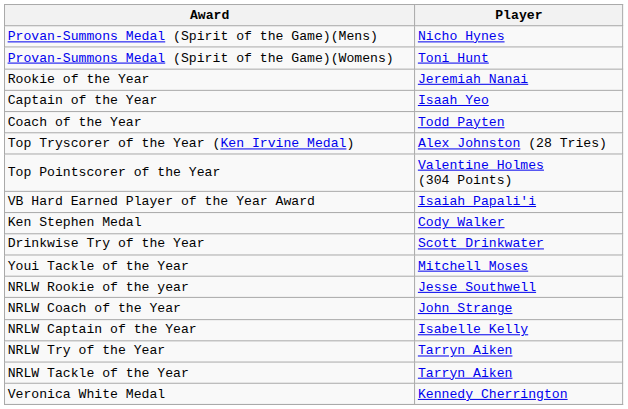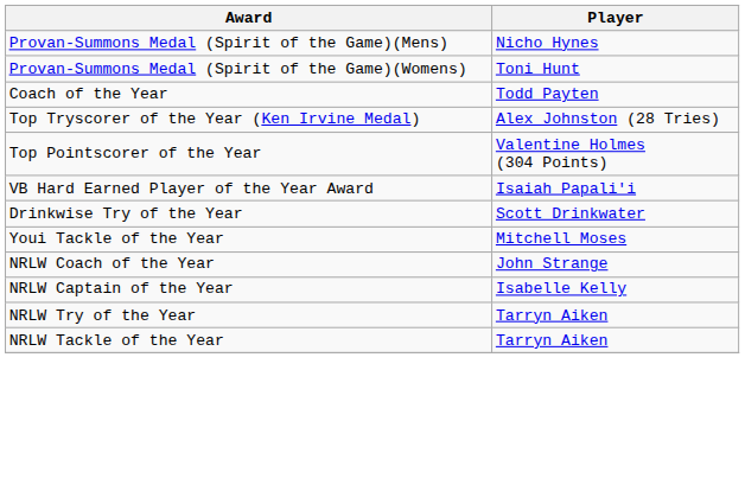 <table class="wikitable">
 <tr>
 <th width="400px">Award</th>
 <th width="200px">Player</th>
 </tr>
 <tr>
 <td><a href='#'>Provan-Summons Medal</a> (Spirit of the Game)(Mens)</td>
 <td> <a href='#'>Nicho Hynes</a></td>
 </tr>
 <tr>
 <td><a href='#'>Provan-Summons Medal</a> (Spirit of the Game)(Womens)</td>
 <td> <a href='#'>Toni Hunt</a></td>
-</tr>
-<tr>
-<td>Rookie of the Year</td>
-<td> <a href='#'>Jeremiah Nanai</a></td>
-</tr>
-<tr>
-<td>Captain of the Year</td>
-<td> <a href='#'>Isaah Yeo</a></td>
 </tr>
 <tr>
 <td>Coach of the Year</td>
 <td> <a href='#'>Todd Payten</a></td>
 </tr>
 <tr>
 <td>Top Tryscorer of the Year (<a href='#'>Ken Irvine Medal</a>)</td>
 <td> <a href='#'>Alex Johnston</a> (28 Tries)</td>
 </tr>
 <tr>
 <td>Top Pointscorer of the Year</td>
 <td> <a href='#'>Valentine Holmes</a><br>(304 Points)</td>
 </tr>
 <tr>
 <td>VB Hard Earned Player of the Year Award</td>
 <td> <a href='#'>Isaiah Papali'i</a></td>
 </tr>
 <tr>
-<td>Ken Stephen Medal</td>
-<td> <a href='#'>Cody Walker</a></td>
-</tr>
-<tr>
 <td>Drinkwise Try of the Year</td>
 <td> <a href='#'>Scott Drinkwater</a></td>
 </tr>
 <tr>
 <td>Youi Tackle of the Year</td>
 <td> <a href='#'>Mitchell Moses</a></td>
-</tr>
-<tr>
-<td>NRLW Rookie of the year</td>
-<td> <a href='#'>Jesse Southwell</a></td>
 </tr>
 <tr>
 <td>NRLW Coach of the Year</td>
 <td> <a href='#'>John Strange</a></td>
 </tr>
 <tr>
 <td>NRLW Captain of the Year</td>
 <td> <a href='#'>Isabelle Kelly</a></td>
 </tr>
 <tr>
 <td>NRLW Try of the Year</td>
 <td> <a href='#'>Tarryn Aiken</a></td>
 </tr>
 <tr>
 <td>NRLW Tackle of the Year</td>
 <td> <a href='#'>Tarryn Aiken</a></td>
 </tr>
 <tr>
-<td>Veronica White Medal</td>
-<td> <a href='#'>Kennedy Cherrington</a></td>
-</tr>
-<tr>
 </tr>
 </table>
